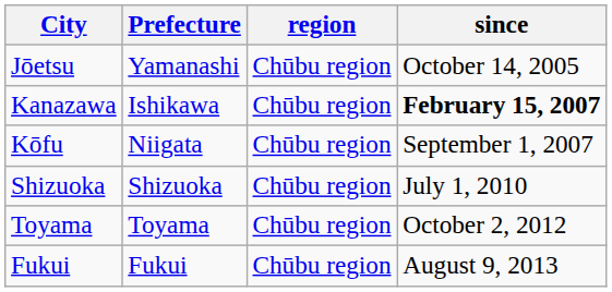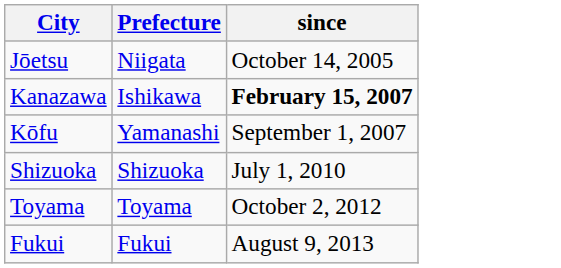 <table class="wikitable">
 <tr>
 <th><a href='#'>City</a></th>
 <th><a href='#'>Prefecture</a></th>
-<th><a href='#'>region</a></th>
 <th>since</th>
 </tr>
 <tr>
 <td><a href='#'>Jōetsu</a></td>
-<td><a href='#'>Yamanashi</a></td>
-<td><a href='#'>Chūbu region</a></td>
+<td><a href='#'>Niigata</a></td>
 <td>October 14, 2005</td>
 </tr>
 <tr>
 <td><a href='#'>Kanazawa</a></td>
 <td><a href='#'>Ishikawa</a></td>
-<td><a href='#'>Chūbu region</a></td>
 <td><strong>February 15, 2007</strong></td>
 </tr>
 <tr>
 <td><a href='#'>Kōfu</a></td>
-<td><a href='#'>Niigata</a></td>
-<td><a href='#'>Chūbu region</a></td>
+<td><a href='#'>Yamanashi</a></td>
 <td>September 1, 2007</td>
 </tr>
 <tr>
 <td><a href='#'>Shizuoka</a></td>
 <td><a href='#'>Shizuoka</a></td>
-<td><a href='#'>Chūbu region</a></td>
 <td>July 1, 2010</td>
 </tr>
 <tr>
 <td><a href='#'>Toyama</a></td>
 <td><a href='#'>Toyama</a></td>
-<td><a href='#'>Chūbu region</a></td>
 <td>October 2, 2012</td>
 </tr>
 <tr>
 <td><a href='#'>Fukui</a></td>
 <td><a href='#'>Fukui</a></td>
-<td><a href='#'>Chūbu region</a></td>
 <td>August 9, 2013</td>
 </tr>
 </table>
